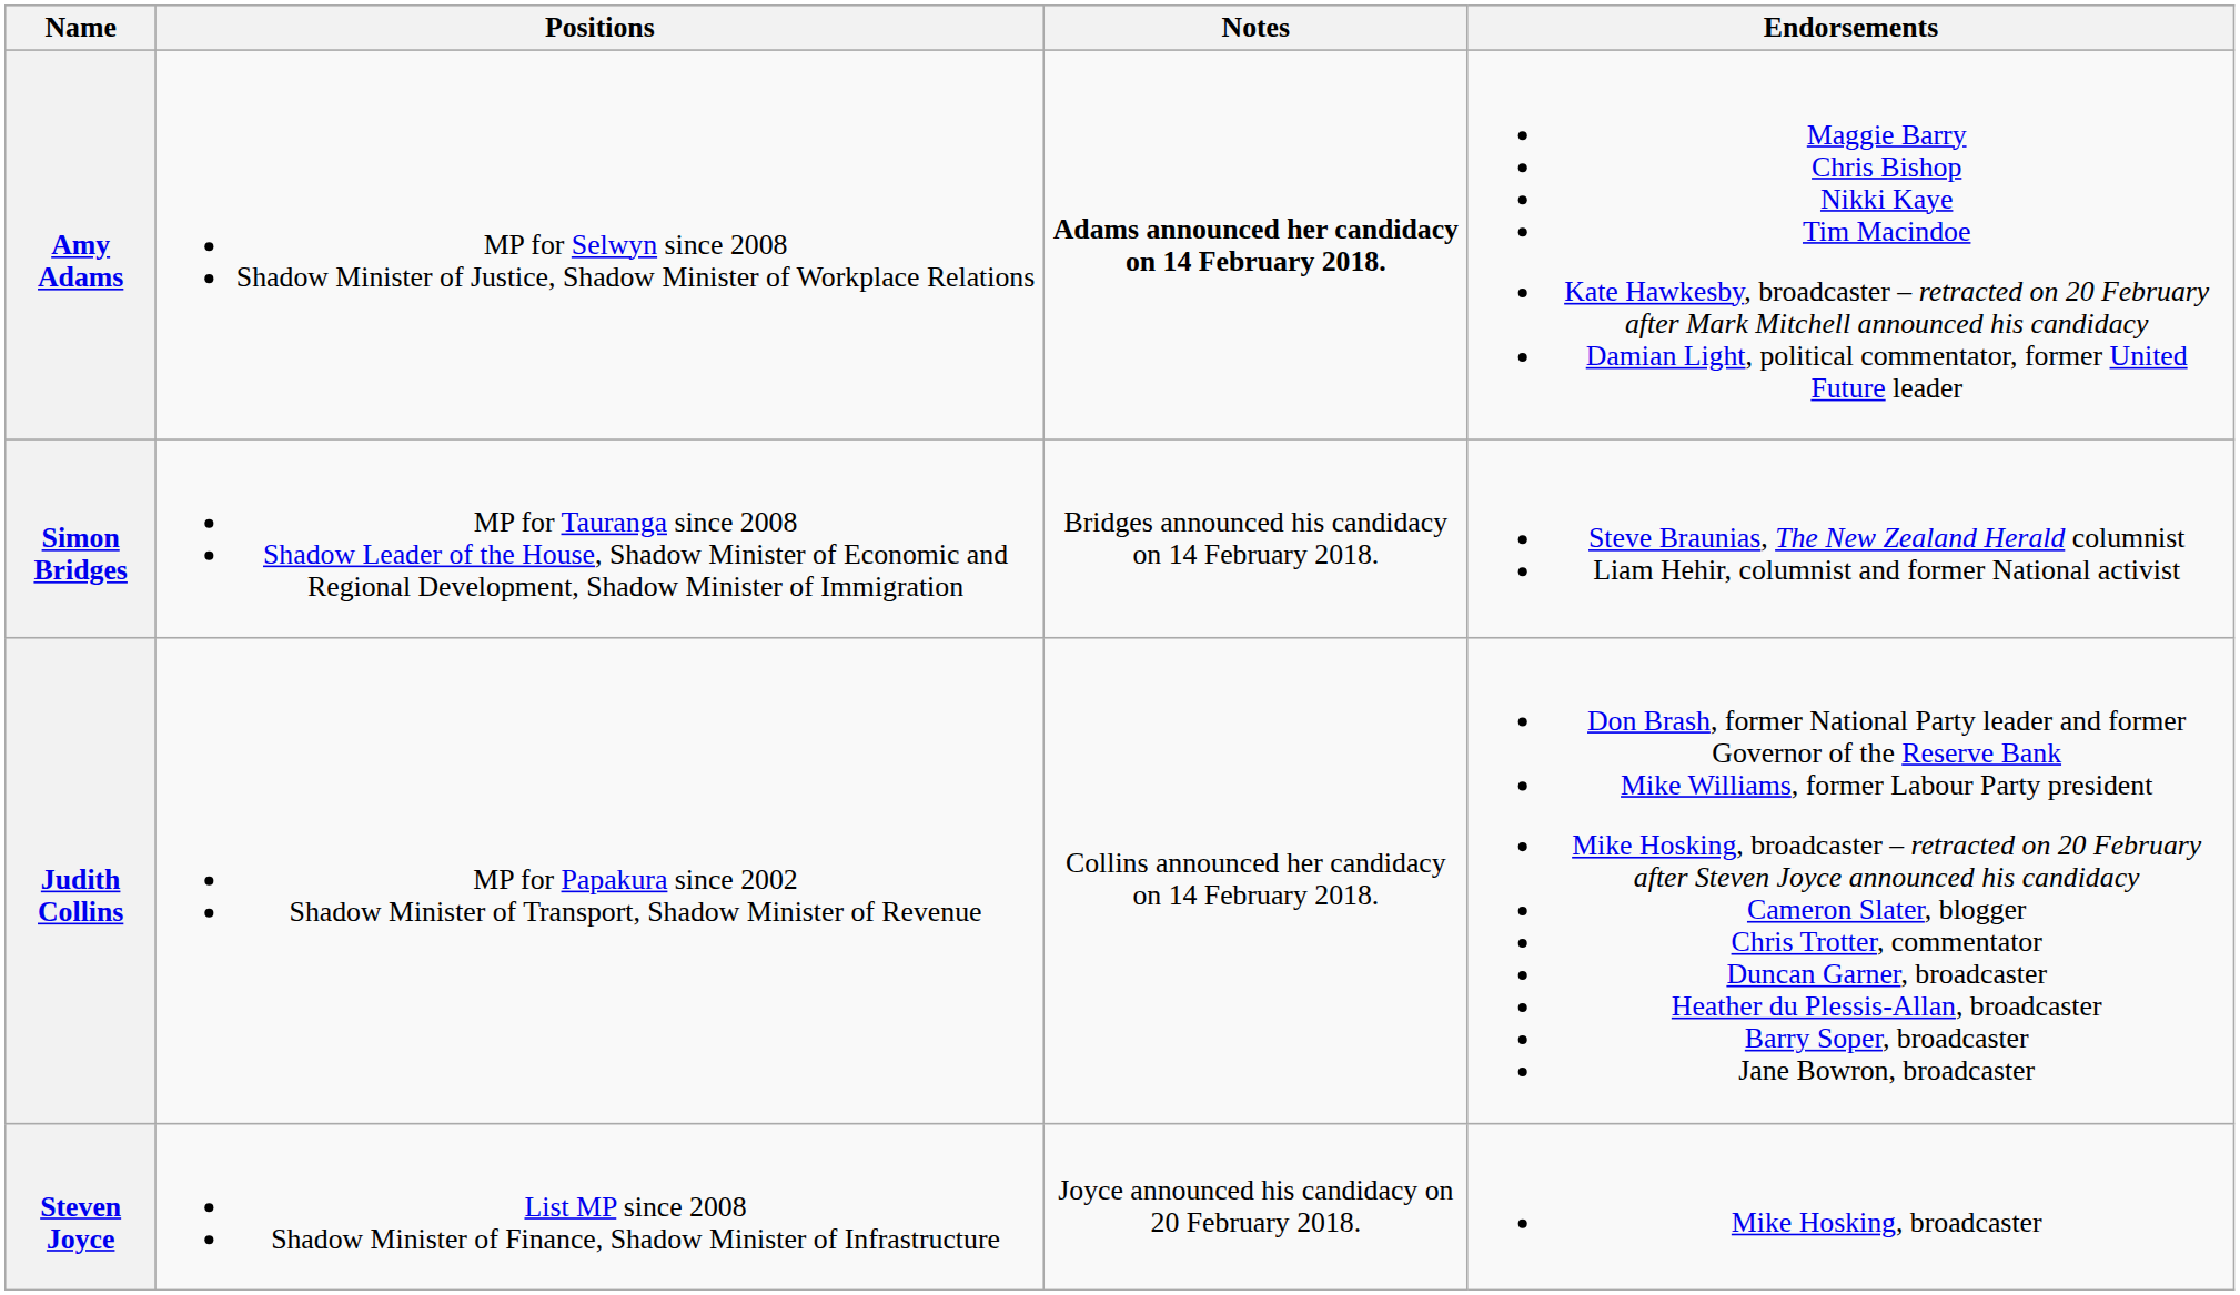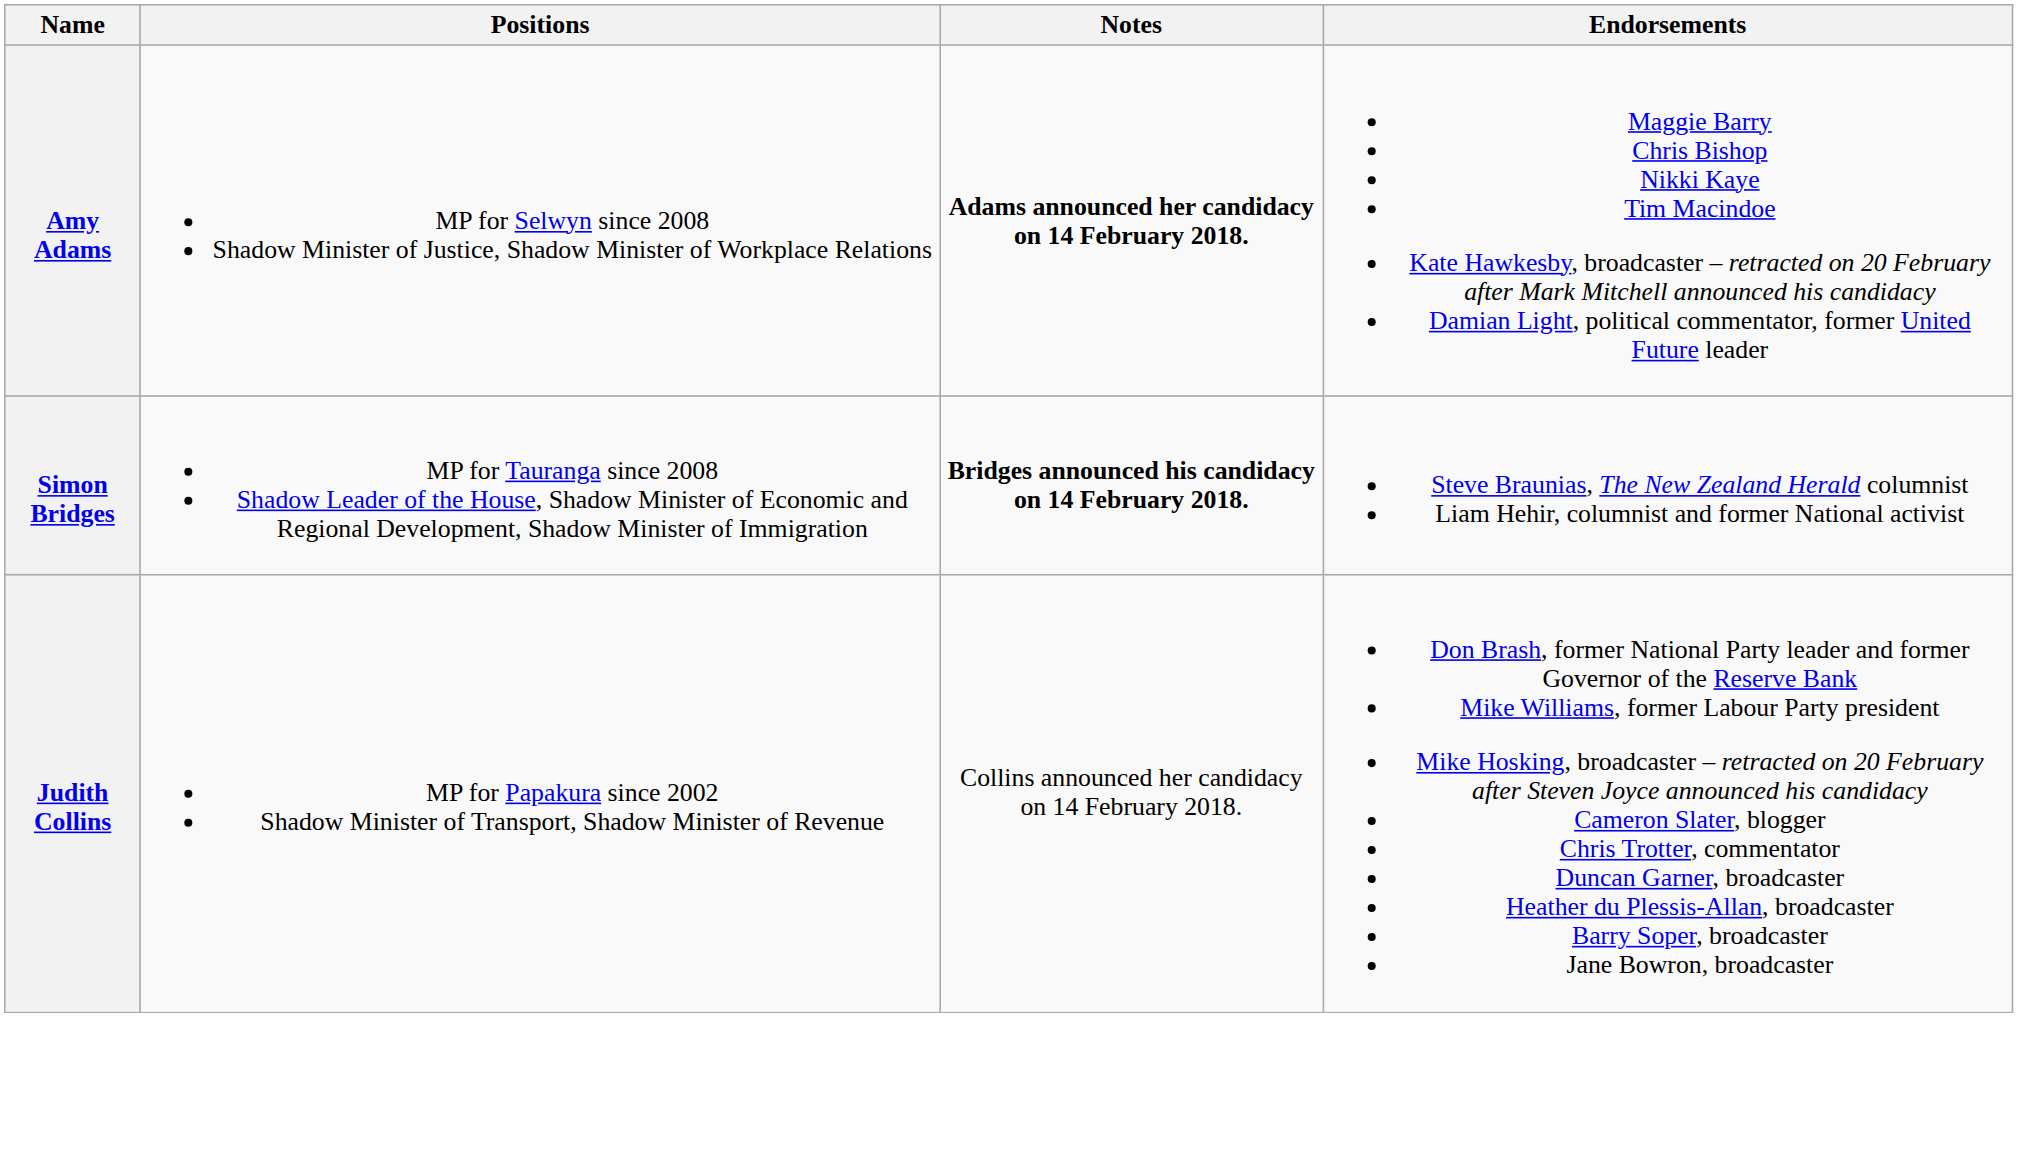 <table class="wikitable sortable" style="text-align:center">
 <tr>
 <th scope="col">Name</th>
 <th scope="col">Positions</th>
 <th scope="col">Notes</th>
 <th scope="col">Endorsements</th>
 </tr>
 <tr>
 <th scope="row"><br><a href='#'>Amy Adams</a></th>
 <td><br><ul><li>MP for <a href='#'>Selwyn</a> since 2008</li><li>Shadow Minister of Justice, Shadow Minister of Workplace Relations</li></ul></td>
 <td><strong>Adams announced her candidacy on 14 February 2018.</strong></td>
 <td><br><ul><li><a href='#'>Maggie Barry</a></li><li><a href='#'>Chris Bishop</a></li><li><a href='#'>Nikki Kaye</a></li><li><a href='#'>Tim Macindoe</a></li></ul><ul><li><a href='#'>Kate Hawkesby</a>, broadcaster – <em>retracted on 20 February after Mark Mitchell announced his candidacy</em></li><li><a href='#'>Damian Light</a>, political commentator, former <a href='#'>United Future</a> leader</li></ul></td>
 </tr>
 <tr>
 <th scope="row"><br> <a href='#'>Simon Bridges</a></th>
 <td><br><ul><li>MP for <a href='#'>Tauranga</a> since 2008</li><li><a href='#'>Shadow Leader of the House</a>, Shadow Minister of Economic and Regional Development, Shadow Minister of Immigration</li></ul></td>
-<td>Bridges announced his candidacy on 14 February 2018.</td>
+<td><strong>Bridges announced his candidacy on 14 February 2018.</strong></td>
 <td><br><ul><li><a href='#'>Steve Braunias</a>, <em><a href='#'>The New Zealand Herald</a></em> columnist</li><li>Liam Hehir, columnist and former National activist</li></ul></td>
 </tr>
 <tr>
 <th scope="row"><br><a href='#'>Judith Collins</a></th>
 <td><br><ul><li>MP for <a href='#'>Papakura</a> since 2002</li><li>Shadow Minister of Transport, Shadow Minister of Revenue</li></ul></td>
 <td>Collins announced her candidacy on 14 February 2018.</td>
 <td><br><ul><li><a href='#'>Don Brash</a>, former National Party leader and former Governor of the <a href='#'>Reserve Bank</a></li><li><a href='#'>Mike Williams</a>, former Labour Party president</li></ul><ul><li><a href='#'>Mike Hosking</a>, broadcaster – <em>retracted on 20 February after Steven Joyce announced his candidacy</em></li><li><a href='#'>Cameron Slater</a>, blogger</li><li><a href='#'>Chris Trotter</a>, commentator</li><li><a href='#'>Duncan Garner</a>, broadcaster</li><li><a href='#'>Heather du Plessis-Allan</a>, broadcaster</li><li><a href='#'>Barry Soper</a>, broadcaster</li><li>Jane Bowron, broadcaster</li></ul></td>
 </tr>
-<tr>
-<th scope="row"><br><a href='#'>Steven Joyce</a></th>
-<td><br><ul><li><a href='#'>List MP</a> since 2008</li><li>Shadow Minister of Finance, Shadow Minister of Infrastructure</li></ul></td>
-<td>Joyce announced his candidacy on 20 February 2018.</td>
-<td><br><ul><li><a href='#'>Mike Hosking</a>, broadcaster</li></ul></td>
-</tr>
 </table>
